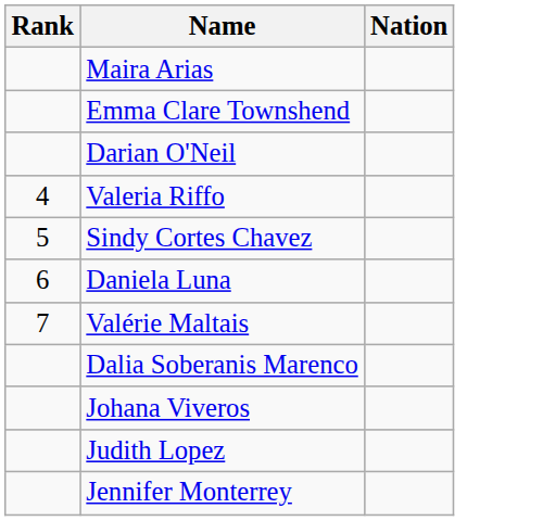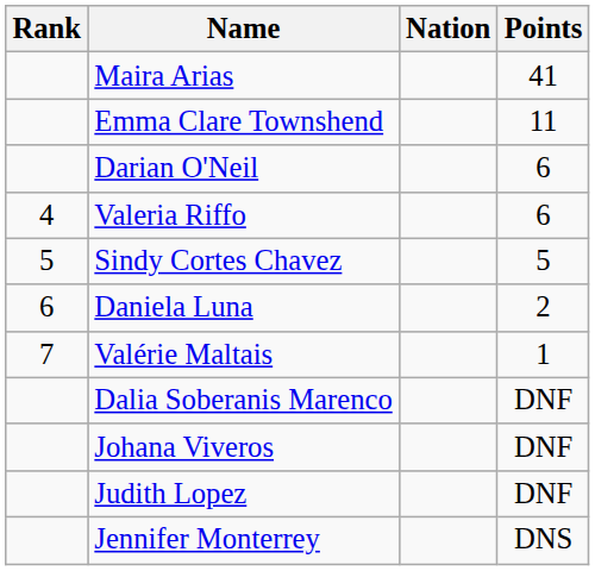 <table class="wikitable sortable">
 <tr>
 <th>Rank</th>
 <th>Name</th>
 <th>Nation</th>
+<th>Points</th>
 </tr>
 <tr>
 <td align="center"></td>
 <td><a href='#'>Maira Arias</a></td>
 <td></td>
+<td align="center">41</td>
 </tr>
 <tr>
 <td align="center"></td>
 <td><a href='#'>Emma Clare Townshend</a></td>
 <td></td>
+<td align="center">11</td>
 </tr>
 <tr>
 <td align="center"></td>
 <td><a href='#'>Darian O'Neil</a></td>
 <td></td>
+<td align="center">6</td>
 </tr>
 <tr>
 <td align="center">4</td>
 <td><a href='#'>Valeria Riffo</a></td>
 <td></td>
+<td align="center">6</td>
 </tr>
 <tr>
 <td align="center">5</td>
 <td><a href='#'>Sindy Cortes Chavez</a></td>
 <td></td>
+<td align="center">5</td>
 </tr>
 <tr>
 <td align="center">6</td>
 <td><a href='#'>Daniela Luna</a></td>
 <td></td>
+<td align="center">2</td>
 </tr>
 <tr>
 <td align="center">7</td>
 <td><a href='#'>Valérie Maltais</a></td>
 <td></td>
+<td align="center">1</td>
 </tr>
 <tr>
 <td align=center></td>
 <td><a href='#'>Dalia Soberanis Marenco</a></td>
 <td></td>
+<td align="center">DNF</td>
 </tr>
 <tr>
 <td align=center></td>
 <td><a href='#'>Johana Viveros</a></td>
 <td></td>
+<td align="center">DNF</td>
 </tr>
 <tr>
 <td align=center></td>
 <td><a href='#'>Judith Lopez</a></td>
 <td></td>
+<td align="center">DNF</td>
 </tr>
 <tr>
 <td align=center></td>
 <td><a href='#'>Jennifer Monterrey</a></td>
 <td></td>
+<td align="center">DNS</td>
 </tr>
 </table>
